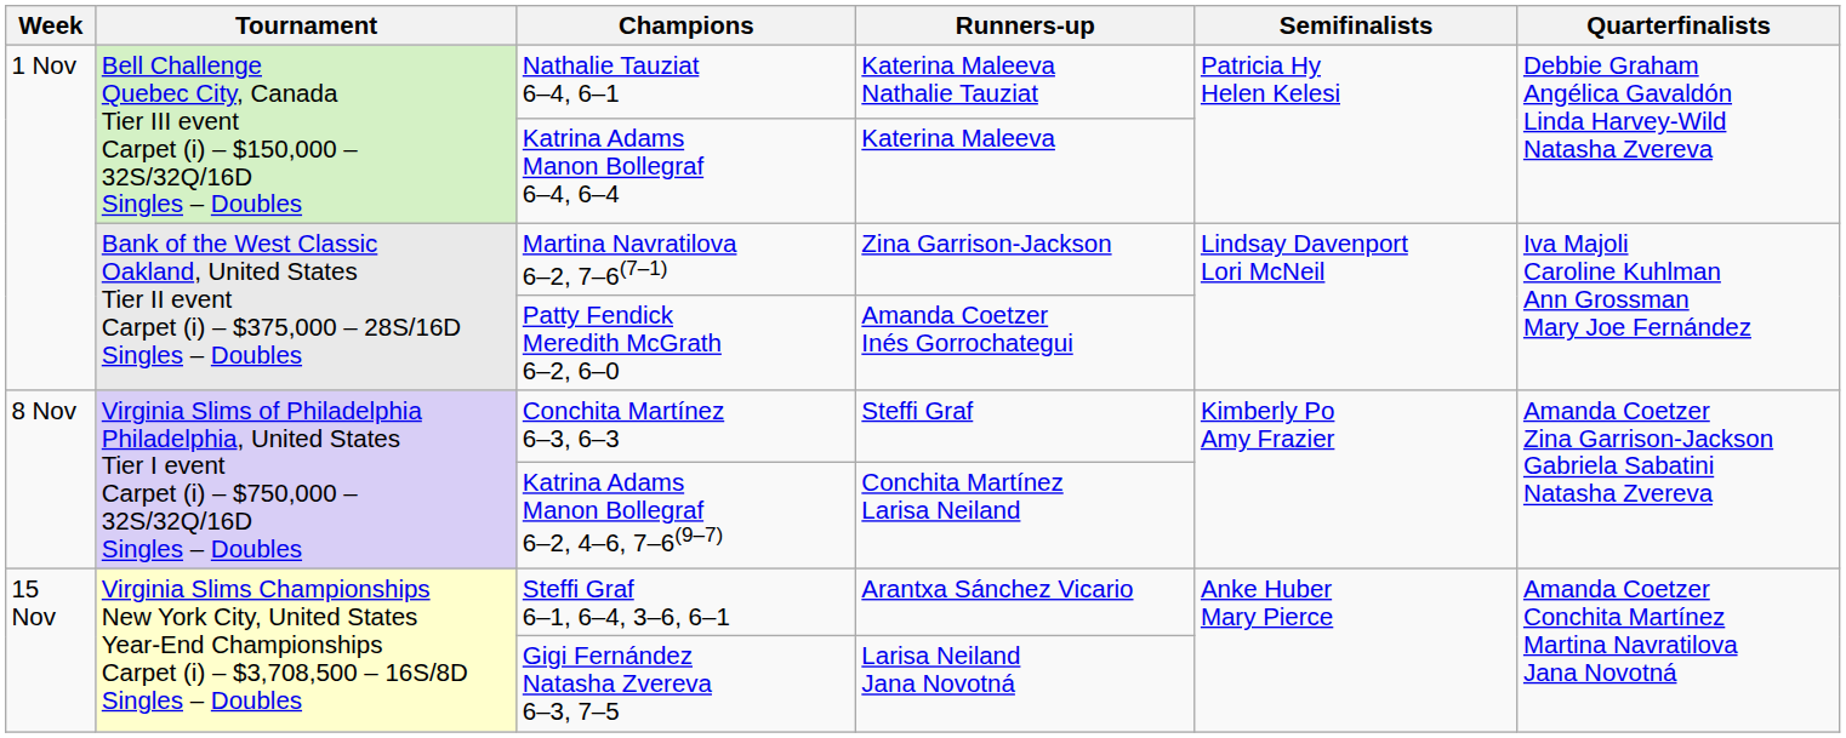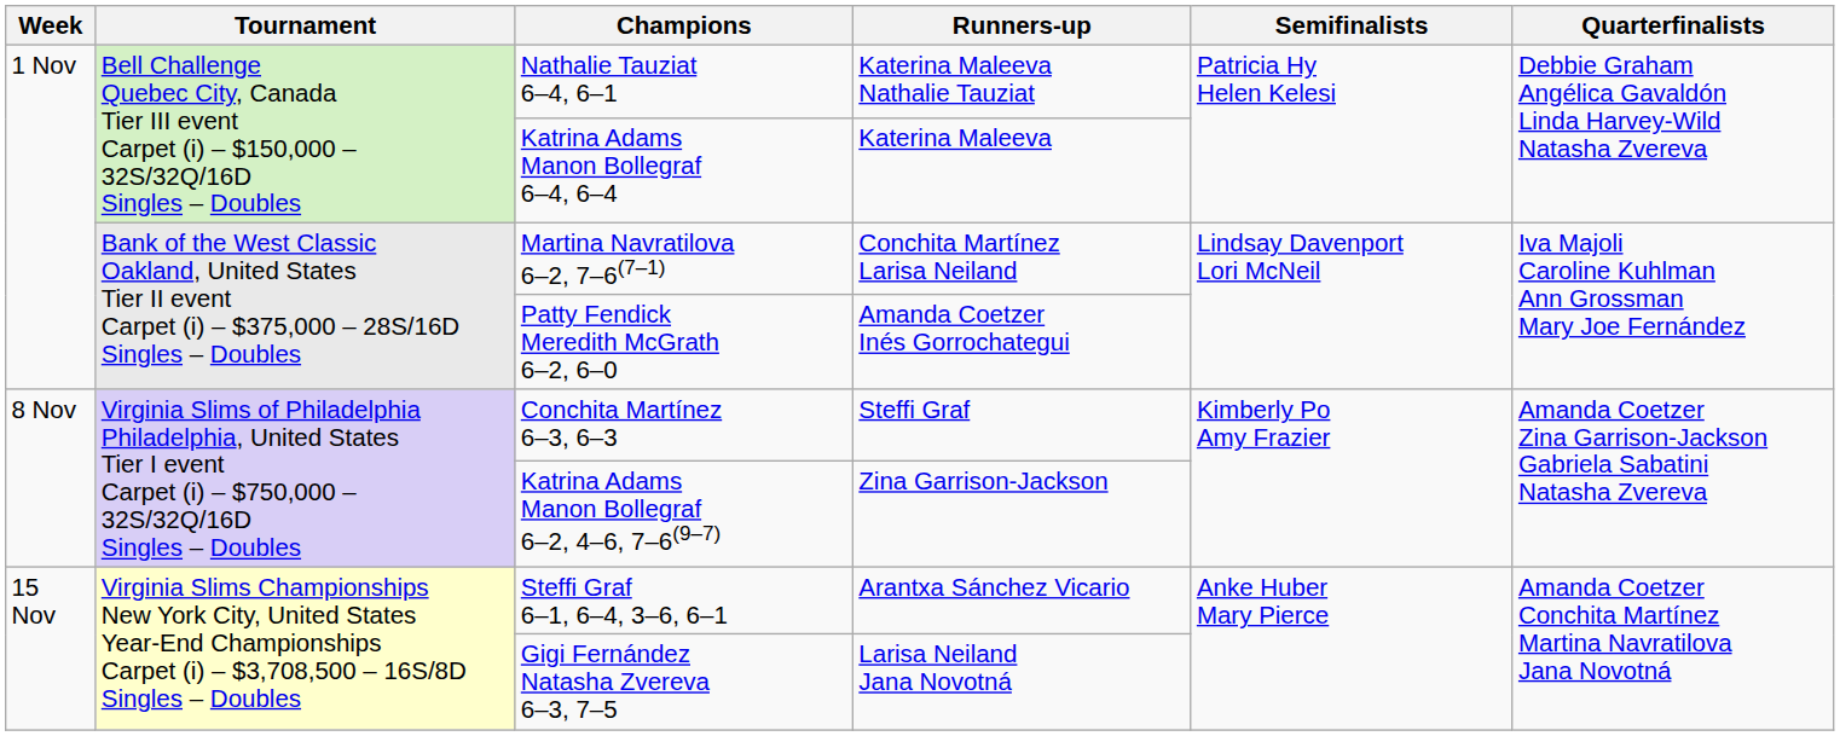 <table class=wikitable style=font-size:95%>
 <tr>
 <th style="width:48px;">Week</th>
 <th style="width:250px;">Tournament</th>
 <th style="width:200px;">Champions</th>
 <th style="width:200px;">Runners-up</th>
 <th style="width:190px;">Semifinalists</th>
 <th style="width:190px;">Quarterfinalists</th>
 </tr>
 <tr valign=top>
 <td rowspan=4>1 Nov</td>
 <td rowspan=2 style="background:#d4f1c5;"><a href='#'>Bell Challenge</a> <br> <a href='#'>Quebec City</a>, Canada <br> Tier III event <br> Carpet (i) – $150,000 – 32S/32Q/16D<br><a href='#'>Singles</a> – <a href='#'>Doubles</a></td>
 <td> <a href='#'>Nathalie Tauziat</a><br>6–4, 6–1</td>
 <td> <a href='#'>Katerina Maleeva</a> <br>  <a href='#'>Nathalie Tauziat</a></td>
 <td rowspan=2>  <a href='#'>Patricia Hy</a><br> <a href='#'>Helen Kelesi</a></td>
 <td rowspan=2> <a href='#'>Debbie Graham</a><br> <a href='#'>Angélica Gavaldón</a><br> <a href='#'>Linda Harvey-Wild</a><br> <a href='#'>Natasha Zvereva</a></td>
 </tr>
 <tr valign=top>
 <td> <a href='#'>Katrina Adams</a> <br>  <a href='#'>Manon Bollegraf</a><br> 6–4, 6–4</td>
 <td> <a href='#'>Katerina Maleeva</a></td>
 </tr>
 <tr valign=top>
 <td rowspan=2 style="background:#e9e9e9;"><a href='#'>Bank of the West Classic</a> <br> <a href='#'>Oakland</a>, United States <br> Tier II event <br> Carpet (i) – $375,000 – 28S/16D<br><a href='#'>Singles</a> – <a href='#'>Doubles</a></td>
 <td> <a href='#'>Martina Navratilova</a><br>6–2, 7–6<sup>(7–1)</sup></td>
-<td> <a href='#'>Zina Garrison-Jackson</a></td>
+<td> <a href='#'>Conchita Martínez</a> <br>  <a href='#'>Larisa Neiland</a></td>
 <td rowspan=2>  <a href='#'>Lindsay Davenport</a><br> <a href='#'>Lori McNeil</a></td>
 <td rowspan=2> <a href='#'>Iva Majoli</a><br> <a href='#'>Caroline Kuhlman</a><br> <a href='#'>Ann Grossman</a><br> <a href='#'>Mary Joe Fernández</a></td>
 </tr>
 <tr valign=top>
 <td> <a href='#'>Patty Fendick</a> <br>  <a href='#'>Meredith McGrath</a><br> 6–2, 6–0</td>
 <td> <a href='#'>Amanda Coetzer</a> <br>  <a href='#'>Inés Gorrochategui</a></td>
 </tr>
 <tr valign=top>
 <td rowspan=2>8 Nov</td>
 <td rowspan=2 style="background:#d8cef6;"><a href='#'>Virginia Slims of Philadelphia</a> <br> <a href='#'>Philadelphia</a>, United States <br> Tier I event <br>Carpet (i) – $750,000 – 32S/32Q/16D<br><a href='#'>Singles</a> – <a href='#'>Doubles</a></td>
 <td> <a href='#'>Conchita Martínez</a><br>6–3, 6–3</td>
 <td> <a href='#'>Steffi Graf</a></td>
 <td rowspan=2>  <a href='#'>Kimberly Po</a><br> <a href='#'>Amy Frazier</a></td>
 <td rowspan=2> <a href='#'>Amanda Coetzer</a><br> <a href='#'>Zina Garrison-Jackson</a><br> <a href='#'>Gabriela Sabatini</a><br> <a href='#'>Natasha Zvereva</a></td>
 </tr>
 <tr valign=top>
 <td> <a href='#'>Katrina Adams</a> <br>  <a href='#'>Manon Bollegraf</a><br> 6–2, 4–6, 7–6<sup>(9–7)</sup></td>
-<td> <a href='#'>Conchita Martínez</a> <br>  <a href='#'>Larisa Neiland</a></td>
+<td> <a href='#'>Zina Garrison-Jackson</a></td>
 </tr>
 <tr valign=top>
 <td rowspan=2>15 Nov</td>
 <td rowspan=2 bgcolor=#FFFFCC><a href='#'>Virginia Slims Championships</a> <br> New York City, United States <br> Year-End Championships <br> Carpet (i) – $3,708,500 – 16S/8D <br><a href='#'>Singles</a> – <a href='#'>Doubles</a></td>
 <td> <a href='#'>Steffi Graf</a><br>6–1, 6–4, 3–6, 6–1</td>
 <td> <a href='#'>Arantxa Sánchez Vicario</a></td>
 <td rowspan=2>  <a href='#'>Anke Huber</a><br> <a href='#'>Mary Pierce</a></td>
 <td rowspan=2> <a href='#'>Amanda Coetzer</a><br> <a href='#'>Conchita Martínez</a><br> <a href='#'>Martina Navratilova</a><br> <a href='#'>Jana Novotná</a></td>
 </tr>
 <tr valign=top>
 <td> <a href='#'>Gigi Fernández</a> <br>  <a href='#'>Natasha Zvereva</a><br> 6–3, 7–5</td>
 <td> <a href='#'>Larisa Neiland</a> <br>  <a href='#'>Jana Novotná</a></td>
 </tr>
 </table>
